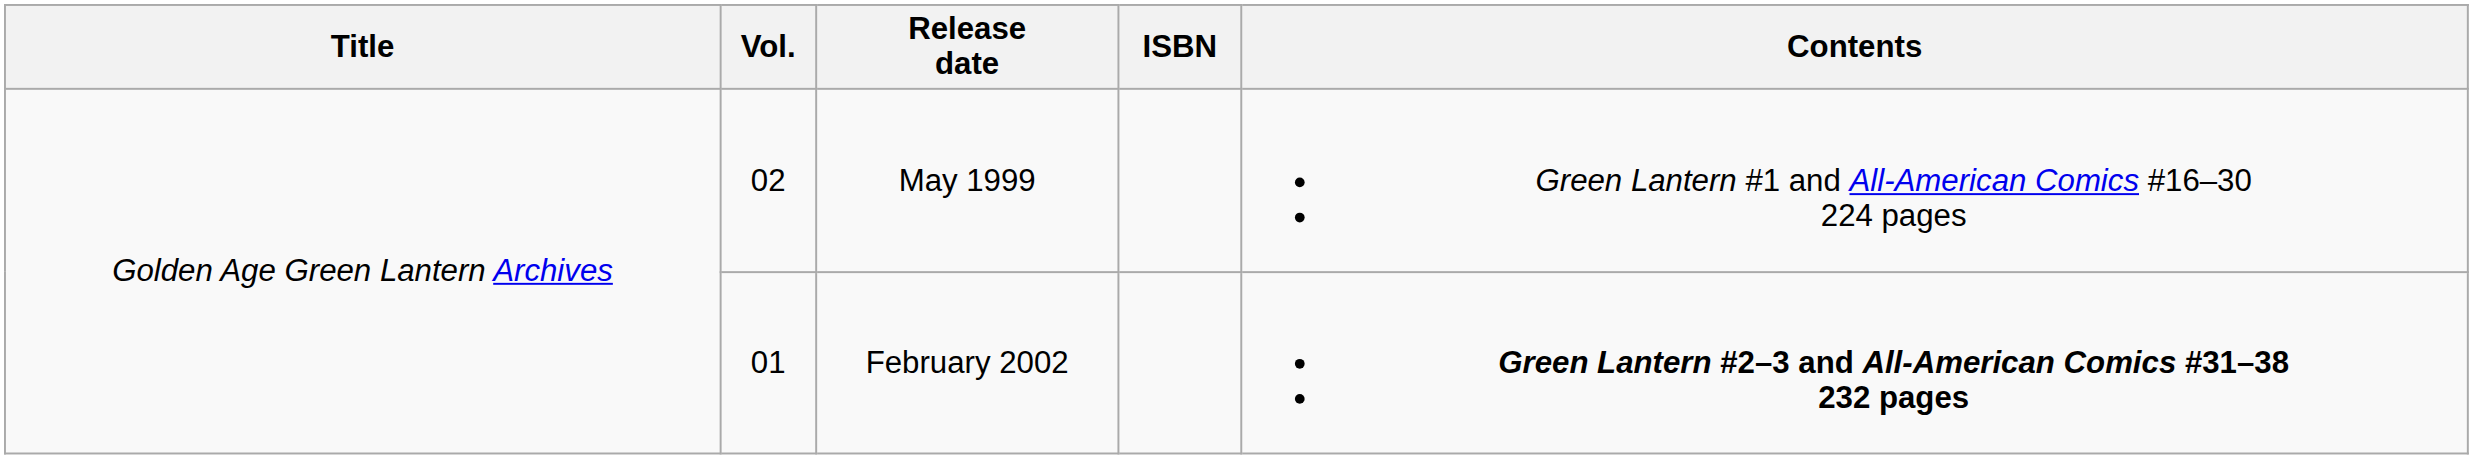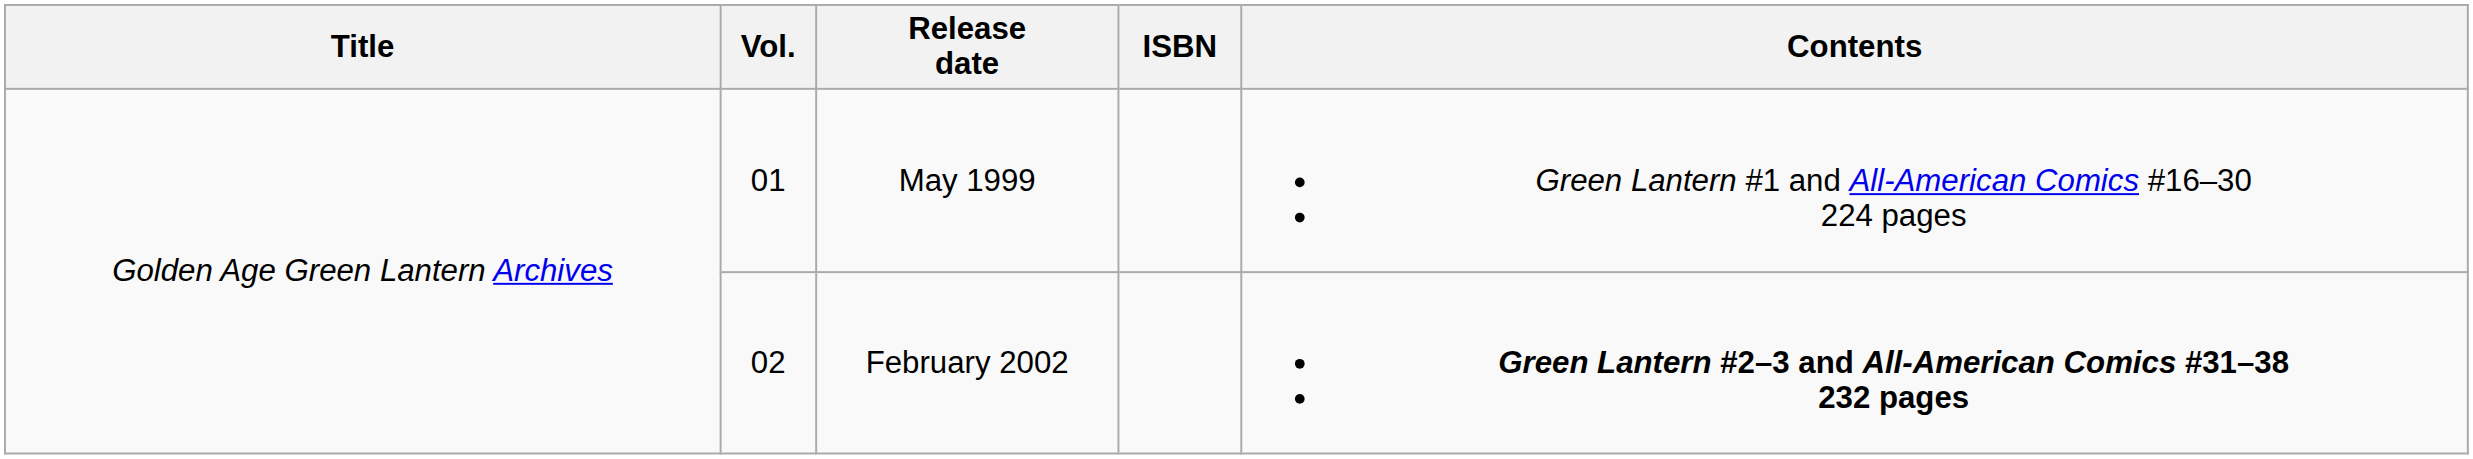 <table class="wikitable" style="width:100%;">
 <tr style="text-align: center;">
 <th>Title</th>
 <th>Vol.</th>
 <th>Release<br>date</th>
 <th>ISBN</th>
 <th>Contents</th>
 </tr>
 <tr style="text-align: center;">
 <td rowspan=2><em>Golden Age Green Lantern <a href='#'>Archives</a></em></td>
-<td>02</td>
+<td>01</td>
 <td>May 1999</td>
 <td></td>
 <td><br><ul><li><em>Green Lantern</em> #1 and <em><a href='#'>All-American Comics</a></em> #16–30</li><li>224 pages</li></ul></td>
 </tr>
 <tr style="text-align: center;">
-<td>01</td>
+<td>02</td>
 <td>February 2002</td>
 <td></td>
 <td><strong><br><ul><li><em>Green Lantern</em> #2–3 and <em>All-American Comics</em> #31–38</li><li>232 pages</li></ul></strong></td>
 </tr>
 </table>
